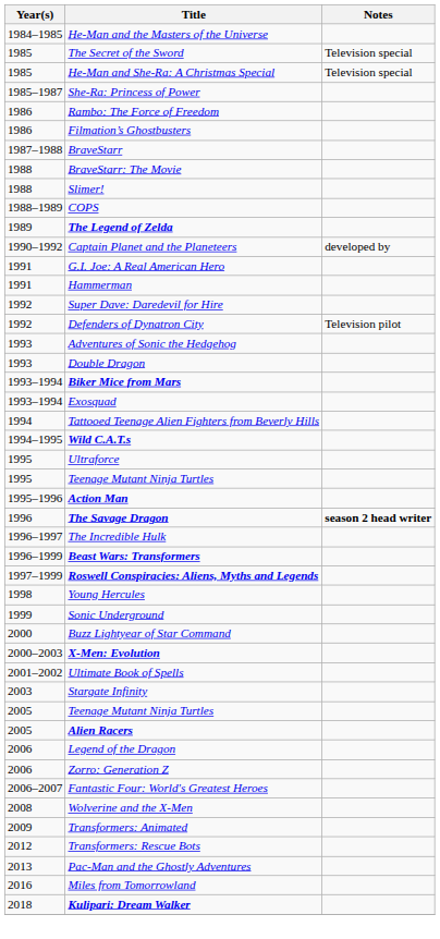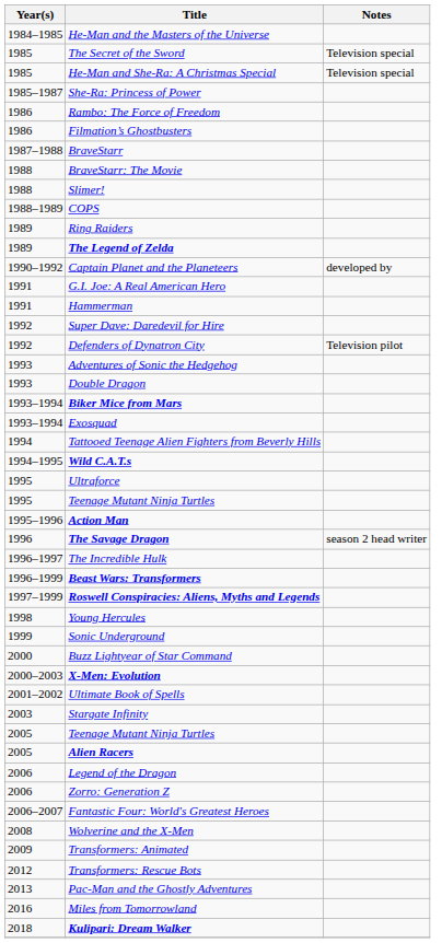 <table class="wikitable">
 <tr>
 <th>Year(s)</th>
 <th>Title</th>
 <th>Notes</th>
 </tr>
 <tr>
 <td>1984–1985</td>
 <td><em><a href='#'>He-Man and the Masters of the Universe</a></em></td>
 <td></td>
 </tr>
 <tr>
 <td>1985</td>
 <td><em><a href='#'>The Secret of the Sword</a></em></td>
 <td>Television special</td>
 </tr>
 <tr>
 <td>1985</td>
 <td><em><a href='#'>He-Man and She-Ra: A Christmas Special</a></em></td>
 <td>Television special</td>
 </tr>
 <tr>
 <td>1985–1987</td>
 <td><em><a href='#'>She-Ra: Princess of Power</a></em></td>
 <td></td>
 </tr>
 <tr>
 <td>1986</td>
 <td><em><a href='#'>Rambo: The Force of Freedom</a></em></td>
 <td></td>
 </tr>
 <tr>
 <td>1986</td>
 <td><em><a href='#'>Filmation’s Ghostbusters</a></em></td>
 <td></td>
 </tr>
 <tr>
 <td>1987–1988</td>
 <td><em><a href='#'>BraveStarr</a></em></td>
 <td></td>
 </tr>
 <tr>
 <td>1988</td>
 <td><em><a href='#'>BraveStarr: The Movie</a></em></td>
 <td></td>
 </tr>
 <tr>
 <td>1988</td>
 <td><em><a href='#'>Slimer!</a></em></td>
 <td></td>
 </tr>
 <tr>
 <td>1988–1989</td>
 <td><em><a href='#'>COPS</a></em></td>
+<td></td>
+</tr>
+<tr>
+<td>1989</td>
+<td><em><a href='#'>Ring Raiders</a></em></td>
 <td></td>
 </tr>
 <tr>
 <td>1989</td>
 <td><strong><em><a href='#'>The Legend of Zelda</a></em></strong></td>
 <td></td>
 </tr>
 <tr>
 <td>1990–1992</td>
 <td><em><a href='#'>Captain Planet and the Planeteers</a></em></td>
 <td>developed by</td>
 </tr>
 <tr>
 <td>1991</td>
 <td><em><a href='#'>G.I. Joe: A Real American Hero</a></em></td>
 <td></td>
 </tr>
 <tr>
 <td>1991</td>
 <td><em><a href='#'>Hammerman</a></em></td>
 <td></td>
 </tr>
 <tr>
 <td>1992</td>
 <td><em><a href='#'>Super Dave: Daredevil for Hire</a></em></td>
 <td></td>
 </tr>
 <tr>
 <td>1992</td>
 <td><em><a href='#'>Defenders of Dynatron City</a></em></td>
 <td>Television pilot</td>
 </tr>
 <tr>
 <td>1993</td>
 <td><em><a href='#'>Adventures of Sonic the Hedgehog</a></em></td>
 <td></td>
 </tr>
 <tr>
 <td>1993</td>
 <td><em><a href='#'>Double Dragon</a></em></td>
 <td></td>
 </tr>
 <tr>
 <td>1993–1994</td>
 <td><strong><em><a href='#'>Biker Mice from Mars</a></em></strong></td>
 <td></td>
 </tr>
 <tr>
 <td>1993–1994</td>
 <td><em><a href='#'>Exosquad</a></em></td>
 <td></td>
 </tr>
 <tr>
 <td>1994</td>
 <td><em><a href='#'>Tattooed Teenage Alien Fighters from Beverly Hills</a></em></td>
 <td></td>
 </tr>
 <tr>
 <td>1994–1995</td>
 <td><strong><em><a href='#'>Wild C.A.T.s</a></em></strong></td>
 <td></td>
 </tr>
 <tr>
 <td>1995</td>
 <td><em><a href='#'>Ultraforce</a></em></td>
 <td></td>
 </tr>
 <tr>
 <td>1995</td>
 <td><em><a href='#'>Teenage Mutant Ninja Turtles</a></em></td>
 <td></td>
 </tr>
 <tr>
 <td>1995–1996</td>
 <td><strong><em><a href='#'>Action Man</a></em></strong></td>
 <td></td>
 </tr>
 <tr>
 <td>1996</td>
 <td><strong><em><a href='#'>The Savage Dragon</a></em></strong></td>
-<td><strong>season 2 head writer</strong></td>
+<td>season 2 head writer</td>
 </tr>
 <tr>
 <td>1996–1997</td>
 <td><em><a href='#'>The Incredible Hulk</a></em></td>
 <td></td>
 </tr>
 <tr>
 <td>1996–1999</td>
 <td><strong><em><a href='#'>Beast Wars: Transformers</a></em></strong></td>
 <td></td>
 </tr>
 <tr>
 <td>1997–1999</td>
 <td><strong><em><a href='#'>Roswell Conspiracies: Aliens, Myths and Legends</a></em></strong></td>
 <td></td>
 </tr>
 <tr>
 <td>1998</td>
 <td><em><a href='#'>Young Hercules</a></em></td>
 <td></td>
 </tr>
 <tr>
 <td>1999</td>
 <td><em><a href='#'>Sonic Underground</a></em></td>
 <td></td>
 </tr>
 <tr>
 <td>2000</td>
 <td><em><a href='#'>Buzz Lightyear of Star Command</a></em></td>
 <td></td>
 </tr>
 <tr>
 <td>2000–2003</td>
 <td><strong><em><a href='#'>X-Men: Evolution</a></em></strong></td>
 <td></td>
 </tr>
 <tr>
 <td>2001–2002</td>
 <td><em><a href='#'>Ultimate Book of Spells</a></em></td>
 <td></td>
 </tr>
 <tr>
 <td>2003</td>
 <td><em><a href='#'>Stargate Infinity</a></em></td>
 <td></td>
 </tr>
 <tr>
 <td>2005</td>
 <td><em><a href='#'>Teenage Mutant Ninja Turtles</a></em></td>
 <td></td>
 </tr>
 <tr>
 <td>2005</td>
 <td><strong><em><a href='#'>Alien Racers</a></em></strong></td>
 <td></td>
 </tr>
 <tr>
 <td>2006</td>
 <td><em><a href='#'>Legend of the Dragon</a></em></td>
 <td></td>
 </tr>
 <tr>
 <td>2006</td>
 <td><em><a href='#'>Zorro: Generation Z</a></em></td>
 <td></td>
 </tr>
 <tr>
 <td>2006–2007</td>
 <td><em><a href='#'>Fantastic Four: World's Greatest Heroes</a></em></td>
 <td></td>
 </tr>
 <tr>
 <td>2008</td>
 <td><em><a href='#'>Wolverine and the X-Men</a></em></td>
 <td></td>
 </tr>
 <tr>
 <td>2009</td>
 <td><em><a href='#'>Transformers: Animated</a></em></td>
 <td></td>
 </tr>
 <tr>
 <td>2012</td>
 <td><em><a href='#'>Transformers: Rescue Bots</a></em></td>
 <td></td>
 </tr>
 <tr>
 <td>2013</td>
 <td><em><a href='#'>Pac-Man and the Ghostly Adventures</a></em></td>
 <td></td>
 </tr>
 <tr>
 <td>2016</td>
 <td><em><a href='#'>Miles from Tomorrowland</a></em></td>
 <td></td>
 </tr>
 <tr>
 <td>2018</td>
 <td><strong><em><a href='#'>Kulipari: Dream Walker</a></em></strong></td>
 <td></td>
 </tr>
 <tr>
 </tr>
 </table>
